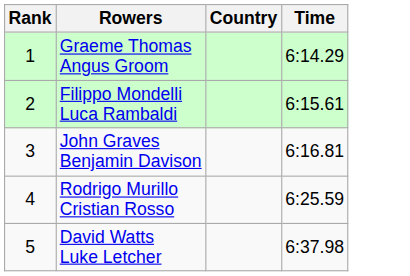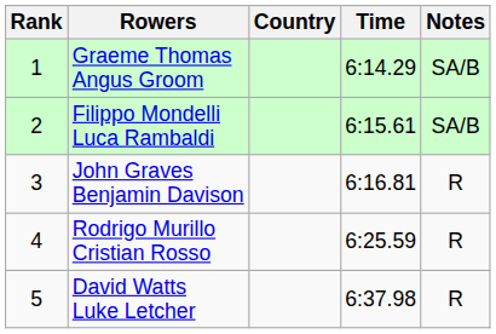 <table class="wikitable" style="text-align:center">
 <tr>
 <th>Rank</th>
 <th>Rowers</th>
 <th>Country</th>
 <th>Time</th>
+<th>Notes</th>
 </tr>
 <tr bgcolor=ccffcc>
 <td>1</td>
 <td align="left"><a href='#'>Graeme Thomas</a><br><a href='#'>Angus Groom</a></td>
 <td align="left"></td>
 <td>6:14.29</td>
+<td>SA/B</td>
 </tr>
 <tr bgcolor=ccffcc>
 <td>2</td>
 <td align="left"><a href='#'>Filippo Mondelli</a><br><a href='#'>Luca Rambaldi</a></td>
 <td align="left"></td>
 <td>6:15.61</td>
+<td>SA/B</td>
 </tr>
 <tr>
 <td>3</td>
 <td align="left"><a href='#'>John Graves</a><br><a href='#'>Benjamin Davison</a></td>
 <td align="left"></td>
 <td>6:16.81</td>
+<td>R</td>
 </tr>
 <tr>
 <td>4</td>
 <td align="left"><a href='#'>Rodrigo Murillo</a><br><a href='#'>Cristian Rosso</a></td>
 <td align="left"></td>
 <td>6:25.59</td>
+<td>R</td>
 </tr>
 <tr>
 <td>5</td>
 <td align="left"><a href='#'>David Watts</a><br><a href='#'>Luke Letcher</a></td>
 <td align="left"></td>
 <td>6:37.98</td>
+<td>R</td>
 </tr>
 </table>
